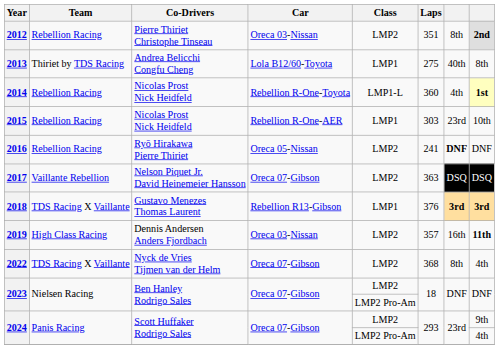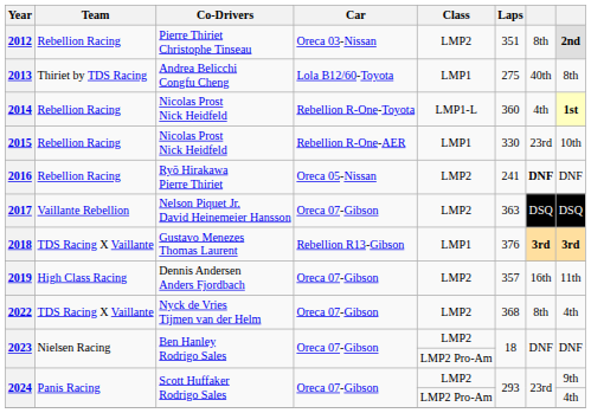 <table class="wikitable" style="text-align:center; font-size:90%">
 <tr>
 <th>Year</th>
 <th>Team</th>
 <th>Co-Drivers</th>
 <th>Car</th>
 <th>Class</th>
 <th>Laps</th>
 <th></th>
 <th></th>
 </tr>
 <tr>
 <th><a href='#'>2012</a></th>
 <td align="left"> <a href='#'>Rebellion Racing</a></td>
 <td align="left"> <a href='#'>Pierre Thiriet</a><br> <a href='#'>Christophe Tinseau</a></td>
 <td align="left"><a href='#'>Oreca 03</a>-<a href='#'>Nissan</a></td>
 <td>LMP2</td>
 <td>351</td>
 <td>8th</td>
 <td style="background:#DFDFDF;"><strong>2nd</strong></td>
 </tr>
 <tr>
 <th><a href='#'>2013</a></th>
 <td align="left"> Thiriet by <a href='#'>TDS Racing</a></td>
 <td align="left"> <a href='#'>Andrea Belicchi</a><br> <a href='#'>Congfu Cheng</a></td>
 <td align="left"><a href='#'>Lola B12/60</a>-<a href='#'>Toyota</a></td>
 <td>LMP1</td>
 <td>275</td>
 <td>40th</td>
 <td>8th</td>
 </tr>
 <tr>
 <th><a href='#'>2014</a></th>
 <td align="left"> <a href='#'>Rebellion Racing</a></td>
 <td align="left"> <a href='#'>Nicolas Prost</a><br> <a href='#'>Nick Heidfeld</a></td>
 <td align="left"><a href='#'>Rebellion R-One</a>-<a href='#'>Toyota</a></td>
 <td>LMP1-L</td>
 <td>360</td>
 <td>4th</td>
 <td style="background:#FFFFBF;"><strong>1st</strong></td>
 </tr>
 <tr>
 <th><a href='#'>2015</a></th>
 <td align="left"> <a href='#'>Rebellion Racing</a></td>
 <td align="left"> <a href='#'>Nicolas Prost</a><br> <a href='#'>Nick Heidfeld</a></td>
 <td align="left"><a href='#'>Rebellion R-One</a>-<a href='#'>AER</a></td>
 <td>LMP1</td>
-<td>303</td>
+<td>330</td>
 <td>23rd</td>
 <td>10th</td>
 </tr>
 <tr>
 <th><a href='#'>2016</a></th>
 <td align="left"> <a href='#'>Rebellion Racing</a></td>
 <td align="left"> <a href='#'>Ryō Hirakawa</a><br> <a href='#'>Pierre Thiriet</a></td>
 <td align="left"><a href='#'>Oreca 05</a>-<a href='#'>Nissan</a></td>
 <td>LMP2</td>
 <td>241</td>
 <td><strong>DNF</strong></td>
 <td>DNF</td>
 </tr>
 <tr>
 <th><a href='#'>2017</a></th>
 <td align="left"> <a href='#'>Vaillante Rebellion</a></td>
 <td align="left"> <a href='#'>Nelson Piquet Jr.</a><br> <a href='#'>David Heinemeier Hansson</a></td>
 <td align="left"><a href='#'>Oreca 07</a>-<a href='#'>Gibson</a></td>
 <td>LMP2</td>
 <td>363</td>
 <td style="background:#000000; color:white">DSQ</td>
 <td style="background:#000000; color:white">DSQ</td>
 </tr>
 <tr>
 <th><a href='#'>2018</a></th>
 <td align="left"> <a href='#'>TDS Racing</a> X <a href='#'>Vaillante</a></td>
 <td align="left"> <a href='#'>Gustavo Menezes</a><br> <a href='#'>Thomas Laurent</a></td>
 <td align="left"><a href='#'>Rebellion R13</a>-<a href='#'>Gibson</a></td>
 <td>LMP1</td>
 <td>376</td>
 <td style="background:#FFDF9F;"><strong>3rd</strong></td>
 <td style="background:#FFDF9F;"><strong>3rd</strong></td>
 </tr>
 <tr>
 <th><a href='#'>2019</a></th>
 <td align="left"> <a href='#'>High Class Racing</a></td>
 <td align="left"> Dennis Andersen<br> <a href='#'>Anders Fjordbach</a></td>
-<td align="left"><a href='#'>Oreca 03</a>-<a href='#'>Nissan</a></td>
+<td align="left"><a href='#'>Oreca 07</a>-<a href='#'>Gibson</a></td>
 <td>LMP2</td>
 <td>357</td>
 <td>16th</td>
-<td><strong>11th</strong></td>
+<td>11th</td>
 </tr>
 <tr>
 <th><a href='#'>2022</a></th>
 <td align="left"> <a href='#'>TDS Racing</a> X <a href='#'>Vaillante</a></td>
 <td align="left"> <a href='#'>Nyck de Vries</a><br> <a href='#'>Tijmen van der Helm</a></td>
 <td align="left"><a href='#'>Oreca 07</a>-<a href='#'>Gibson</a></td>
 <td>LMP2</td>
 <td>368</td>
 <td>8th</td>
 <td>4th</td>
 </tr>
 <tr>
 <th rowspan="2"><a href='#'>2023</a></th>
 <td rowspan="2" align="left"> Nielsen Racing</td>
 <td rowspan="2" align="left"> <a href='#'>Ben Hanley</a><br> <a href='#'>Rodrigo Sales</a></td>
 <td rowspan="2" align="left"><a href='#'>Oreca 07</a>-<a href='#'>Gibson</a></td>
 <td>LMP2</td>
 <td rowspan="2">18</td>
 <td rowspan="2">DNF</td>
 <td rowspan="2">DNF</td>
 </tr>
 <tr>
 <td>LMP2 Pro-Am</td>
 </tr>
 <tr>
 <th rowspan="2"><a href='#'>2024</a></th>
 <td rowspan="2" align="left"> <a href='#'>Panis Racing</a></td>
 <td rowspan="2" align="left"> <a href='#'>Scott Huffaker</a><br> <a href='#'>Rodrigo Sales</a></td>
 <td rowspan="2" align="left"><a href='#'>Oreca 07</a>-<a href='#'>Gibson</a></td>
 <td>LMP2</td>
 <td rowspan="2">293</td>
 <td rowspan="2">23rd</td>
 <td>9th</td>
 </tr>
 <tr>
 <td>LMP2 Pro-Am</td>
 <td>4th</td>
 </tr>
 <tr>
 </tr>
 </table>
